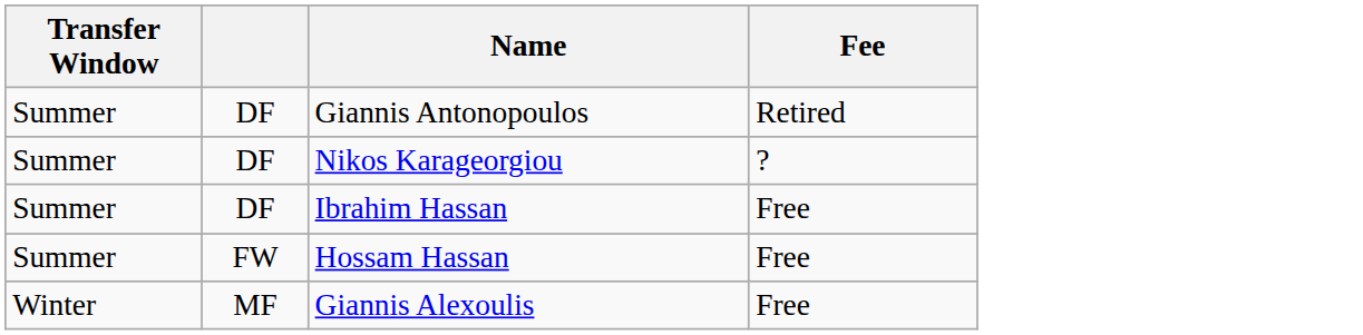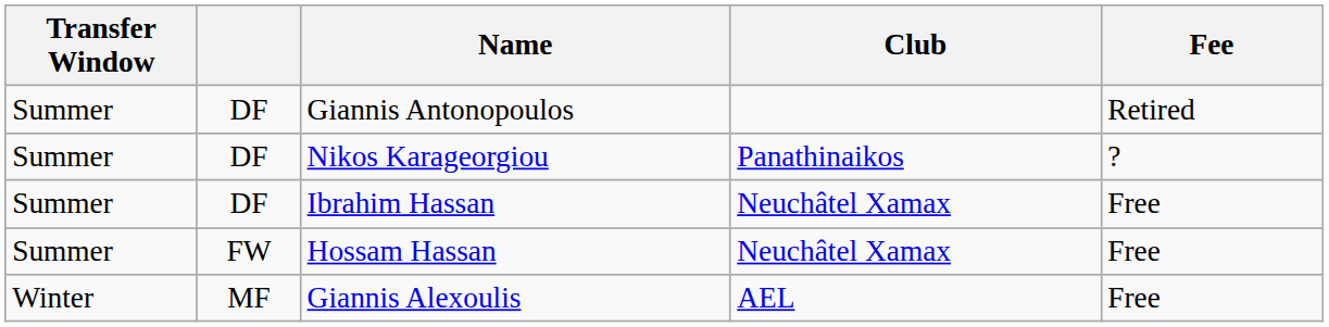 <table class="wikitable plainrowheaders">
 <tr>
 <th scope="col" style="width:6em;">Transfer Window</th>
 <th scope="col" style="width:3em;"></th>
 <th scope="col" style="width:14em;">Name</th>
+<th scope="col" style="width:12em;">Club</th>
 <th scope="col" style="width:7em;">Fee</th>
 </tr>
 <tr>
 <td>Summer</td>
 <td align="center">DF</td>
 <td> Giannis Antonopoulos</td>
+<td></td>
 <td>Retired</td>
 </tr>
 <tr>
 <td>Summer</td>
 <td align="center">DF</td>
 <td> <a href='#'>Nikos Karageorgiou</a></td>
+<td> <a href='#'>Panathinaikos</a></td>
 <td>?</td>
 </tr>
 <tr>
 <td>Summer</td>
 <td align="center">DF</td>
 <td> <a href='#'>Ibrahim Hassan</a></td>
+<td> <a href='#'>Neuchâtel Xamax</a></td>
 <td>Free</td>
 </tr>
 <tr>
 <td>Summer</td>
 <td align="center">FW</td>
 <td> <a href='#'>Hossam Hassan</a></td>
+<td> <a href='#'>Neuchâtel Xamax</a></td>
 <td>Free</td>
 </tr>
 <tr>
 <td>Winter</td>
 <td align="center">MF</td>
 <td> <a href='#'>Giannis Alexoulis</a></td>
+<td> <a href='#'>AEL</a></td>
 <td>Free</td>
 </tr>
 </table>
